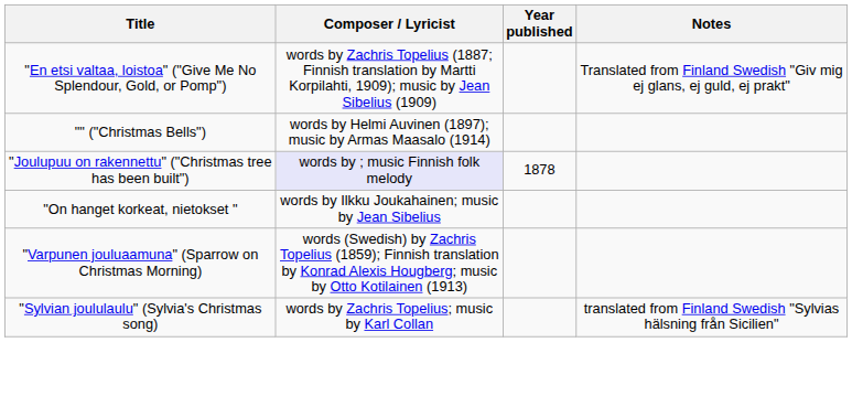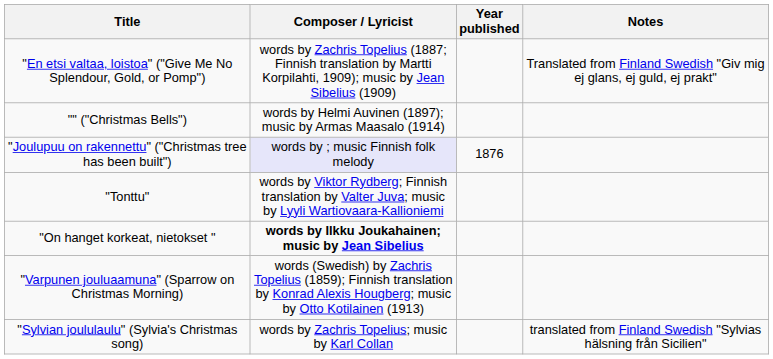 <table class="wikitable" style="text-align:center;">
 <tr>
 <th width="300">Title</th>
 <th width="250">Composer / Lyricist</th>
 <th width="20">Year published</th>
 <th width="300">Notes</th>
 </tr>
 <tr>
 <td>"<a href='#'>En etsi valtaa, loistoa</a>" ("Give Me No Splendour, Gold, or Pomp")</td>
 <td>words by <a href='#'>Zachris Topelius</a> (1887; Finnish translation by Martti Korpilahti, 1909); music by <a href='#'>Jean Sibelius</a> (1909)</td>
 <td></td>
 <td>Translated from <a href='#'>Finland Swedish</a> "Giv mig ej glans, ej guld, ej prakt"</td>
 </tr>
 <tr>
 <td>"" ("Christmas Bells")</td>
 <td>words by Helmi Auvinen (1897); music by Armas Maasalo (1914)</td>
 <td></td>
 <td></td>
 </tr>
 <tr>
 <td>"<a href='#'>Joulupuu on rakennettu</a>" ("Christmas tree has been built")</td>
 <td style="background: lavender;">words by ; music Finnish folk melody</td>
-<td>1878</td>
+<td>1876</td>
+<td></td>
+</tr>
+<tr>
+<td>"Tonttu"</td>
+<td>words by <a href='#'>Viktor Rydberg</a>; Finnish translation by <a href='#'>Valter Juva</a>; music by <a href='#'>Lyyli Wartiovaara-Kallioniemi</a></td>
+<td></td>
 <td></td>
 </tr>
 <tr>
 <td>"On hanget korkeat, nietokset "</td>
-<td>words by Ilkku Joukahainen; music by <a href='#'>Jean Sibelius</a></td>
+<td><strong>words by Ilkku Joukahainen; music by <a href='#'>Jean Sibelius</a></strong></td>
 <td></td>
 <td></td>
 </tr>
 <tr>
 <td>"<a href='#'>Varpunen jouluaamuna</a>" (Sparrow on Christmas Morning)</td>
 <td>words (Swedish) by <a href='#'>Zachris Topelius</a> (1859); Finnish translation by <a href='#'>Konrad Alexis Hougberg</a>; music by <a href='#'>Otto Kotilainen</a> (1913)</td>
 <td></td>
 <td></td>
 </tr>
 <tr>
 <td>"<a href='#'>Sylvian joululaulu</a>" (Sylvia's Christmas song)</td>
 <td>words by <a href='#'>Zachris Topelius</a>; music by <a href='#'>Karl Collan</a></td>
 <td></td>
 <td>translated from <a href='#'>Finland Swedish</a> "Sylvias hälsning från Sicilien"</td>
 </tr>
 </table>
